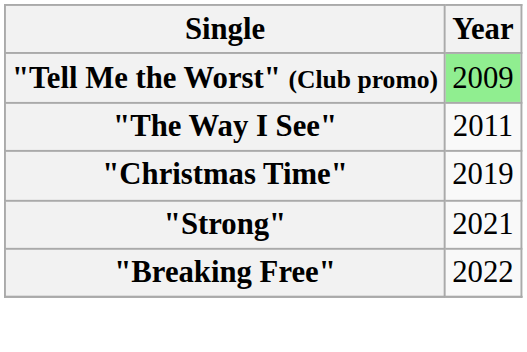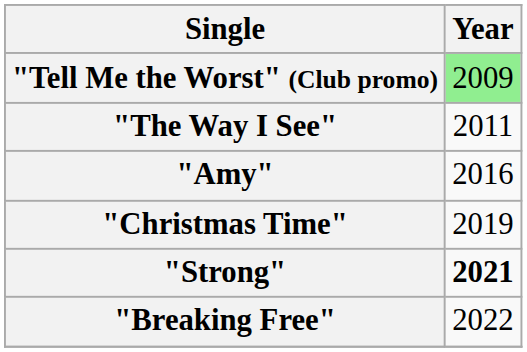 <table class="wikitable plainrowheaders" style="text-align:center;">
 <tr>
 <th scope="col">Single</th>
 <th scope="col">Year</th>
 </tr>
 <tr>
 <th scope="row">"Tell Me the Worst" <small>(Club promo)</small></th>
 <td style="background: lightgreen;">2009</td>
 </tr>
 <tr>
 <th scope="row">"The Way I See"</th>
 <td>2011</td>
 </tr>
 <tr>
+<th scope="row">"Amy"</th>
+<td>2016</td>
+</tr>
+<tr>
 <th scope="row">"Christmas Time"</th>
 <td>2019</td>
 </tr>
 <tr>
 <th scope="row">"Strong"</th>
-<td>2021</td>
+<td><strong>2021</strong></td>
 </tr>
 <tr>
 <th scope="row">"Breaking Free"</th>
 <td>2022</td>
 </tr>
 <tr>
 </tr>
 </table>
